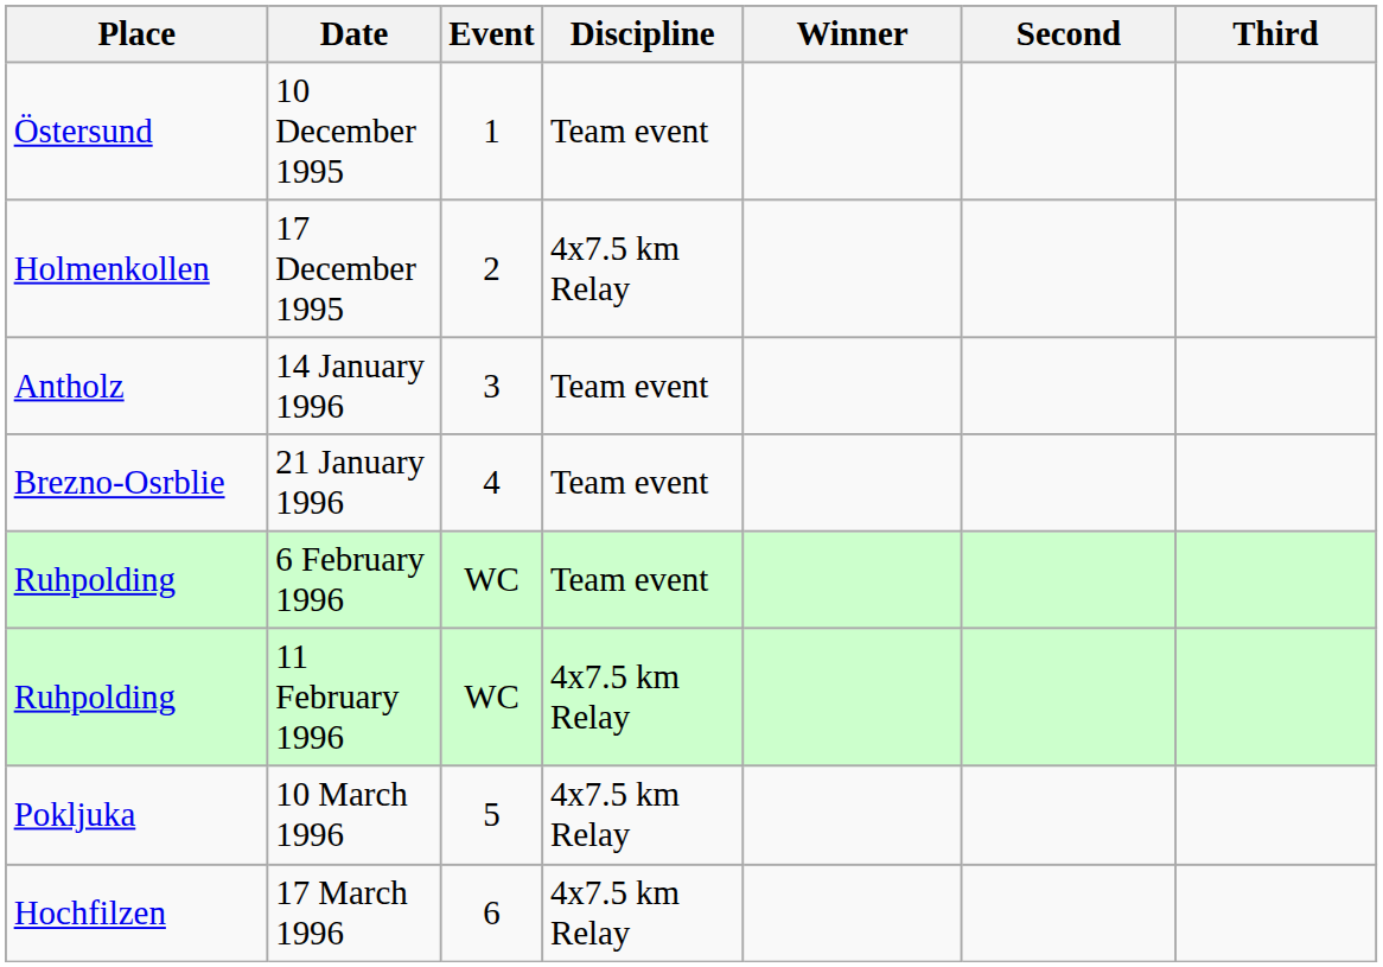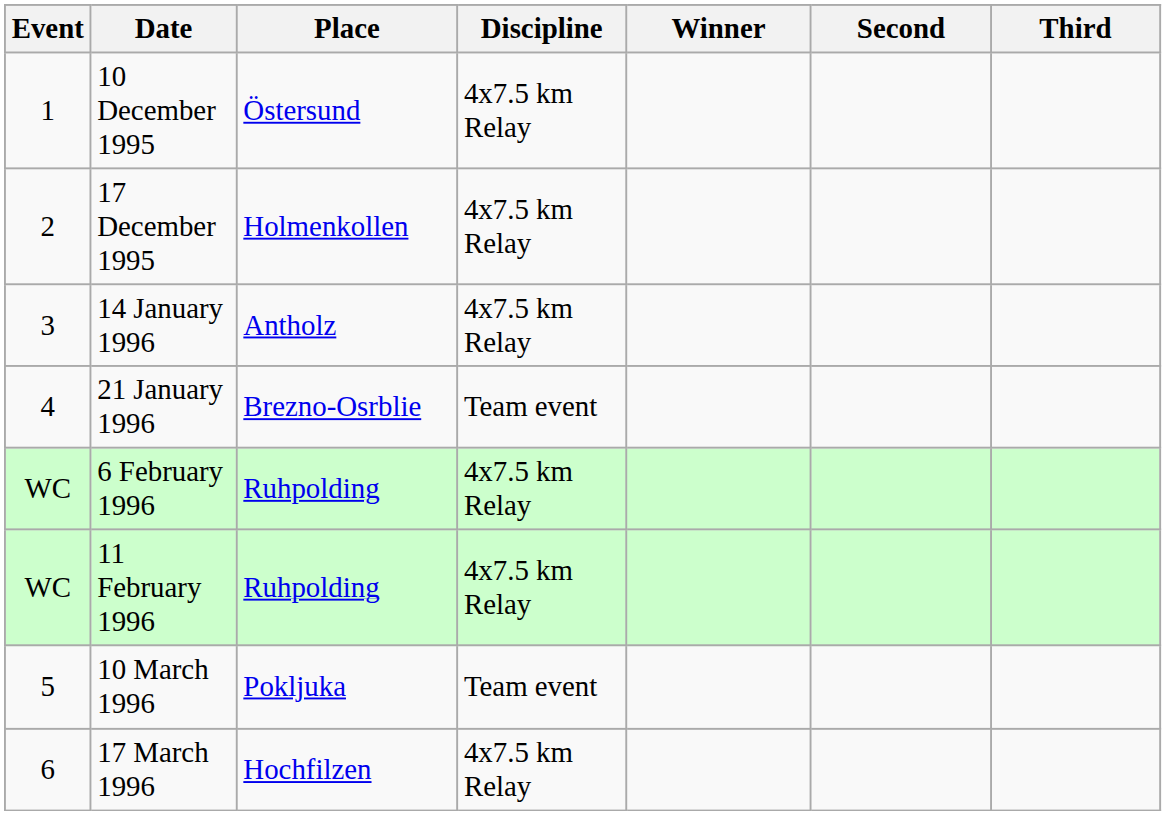 <table class="wikitable" style="font-size:95%;">
 <tr>
+<th width="30">Event</th>
+<th width="90">Date</th>
 <th width="169">Place</th>
-<th width="90">Date</th>
-<th width="30">Event</th>
 <th width="130">Discipline</th>
 <th width="200">Winner</th>
 <th width="200">Second</th>
 <th width="200">Third</th>
 </tr>
 <tr>
+<td align=center>1</td>
+<td>10 December 1995</td>
 <td> <a href='#'>Östersund</a></td>
-<td>10 December 1995</td>
-<td align=center>1</td>
+<td>4x7.5 km Relay</td>
+<td></td>
+<td></td>
+<td></td>
+</tr>
+<tr>
+<td align=center>2</td>
+<td>17 December 1995</td>
+<td> <a href='#'>Holmenkollen</a></td>
+<td>4x7.5 km Relay</td>
+<td></td>
+<td></td>
+<td></td>
+</tr>
+<tr>
+<td align=center>3</td>
+<td>14 January 1996</td>
+<td> <a href='#'>Antholz</a></td>
+<td>4x7.5 km Relay</td>
+<td></td>
+<td></td>
+<td></td>
+</tr>
+<tr>
+<td align=center>4</td>
+<td>21 January 1996</td>
+<td> <a href='#'>Brezno-Osrblie</a></td>
+<td>Team event</td>
+<td></td>
+<td></td>
+<td></td>
+</tr>
+<tr |- style="background:#CCFFCC">
+<td align=center>WC</td>
+<td>6 February 1996</td>
+<td> <a href='#'>Ruhpolding</a></td>
+<td>4x7.5 km Relay</td>
+<td></td>
+<td></td>
+<td></td>
+</tr>
+<tr style="background:#CCFFCC">
+<td align=center>WC</td>
+<td>11 February 1996</td>
+<td> <a href='#'>Ruhpolding</a></td>
+<td>4x7.5 km Relay</td>
+<td></td>
+<td></td>
+<td></td>
+</tr>
+<tr>
+<td align=center>5</td>
+<td>10 March 1996</td>
+<td> <a href='#'>Pokljuka</a></td>
 <td>Team event</td>
 <td></td>
 <td></td>
 <td></td>
 </tr>
 <tr>
-<td> <a href='#'>Holmenkollen</a></td>
-<td>17 December 1995</td>
-<td align=center>2</td>
-<td>4x7.5 km Relay</td>
-<td></td>
-<td></td>
-<td></td>
-</tr>
-<tr>
-<td> <a href='#'>Antholz</a></td>
-<td>14 January 1996</td>
-<td align=center>3</td>
-<td>Team event</td>
-<td></td>
-<td></td>
-<td></td>
-</tr>
-<tr>
-<td> <a href='#'>Brezno-Osrblie</a></td>
-<td>21 January 1996</td>
-<td align=center>4</td>
-<td>Team event</td>
-<td></td>
-<td></td>
-<td></td>
-</tr>
-<tr |- style="background:#CCFFCC">
-<td> <a href='#'>Ruhpolding</a></td>
-<td>6 February 1996</td>
-<td align=center>WC</td>
-<td>Team event</td>
-<td></td>
-<td></td>
-<td></td>
-</tr>
-<tr style="background:#CCFFCC">
-<td> <a href='#'>Ruhpolding</a></td>
-<td>11 February 1996</td>
-<td align=center>WC</td>
-<td>4x7.5 km Relay</td>
-<td></td>
-<td></td>
-<td></td>
-</tr>
-<tr>
-<td> <a href='#'>Pokljuka</a></td>
-<td>10 March 1996</td>
-<td align=center>5</td>
-<td>4x7.5 km Relay</td>
-<td></td>
-<td></td>
-<td></td>
-</tr>
-<tr>
+<td align=center>6</td>
+<td>17 March 1996</td>
 <td> <a href='#'>Hochfilzen</a></td>
-<td>17 March 1996</td>
-<td align=center>6</td>
 <td>4x7.5 km Relay</td>
 <td></td>
 <td></td>
 <td></td>
 </tr>
 </table>
